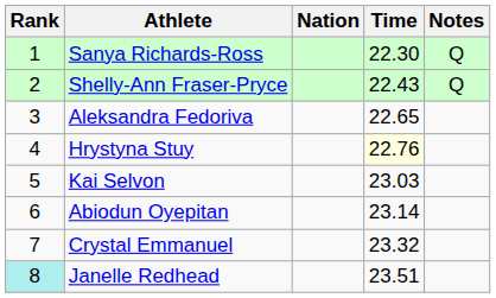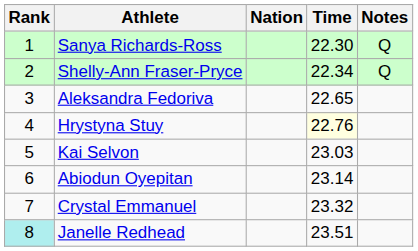 <table class="wikitable sortable" style="text-align:center">
 <tr>
 <th>Rank</th>
 <th>Athlete</th>
 <th>Nation</th>
 <th>Time</th>
 <th>Notes</th>
 </tr>
 <tr bgcolor=#ccffcc>
 <td>1</td>
 <td align=left><a href='#'>Sanya Richards-Ross</a></td>
 <td align=left></td>
 <td>22.30</td>
 <td>Q</td>
 </tr>
 <tr bgcolor=#ccffcc>
 <td>2</td>
 <td align=left><a href='#'>Shelly-Ann Fraser-Pryce</a></td>
 <td align=left></td>
-<td>22.43</td>
+<td>22.34</td>
 <td>Q</td>
 </tr>
 <tr>
 <td>3</td>
 <td align=left><a href='#'>Aleksandra Fedoriva</a></td>
 <td align=left></td>
 <td>22.65</td>
 <td></td>
 </tr>
 <tr>
 <td>4</td>
 <td align=left><a href='#'>Hrystyna Stuy</a></td>
 <td align=left></td>
 <td style="background: lightyellow;">22.76</td>
 <td></td>
 </tr>
 <tr>
 <td>5</td>
 <td align=left><a href='#'>Kai Selvon</a></td>
 <td align=left></td>
 <td>23.03</td>
 <td></td>
 </tr>
 <tr>
 <td>6</td>
 <td align=left><a href='#'>Abiodun Oyepitan</a></td>
 <td align=left></td>
 <td>23.14</td>
 <td></td>
 </tr>
 <tr>
 <td>7</td>
 <td align=left><a href='#'>Crystal Emmanuel</a></td>
 <td align=left></td>
 <td>23.32</td>
 <td></td>
 </tr>
 <tr>
 <td style="background: paleturquoise;">8</td>
 <td align=left><a href='#'>Janelle Redhead</a></td>
 <td align=left></td>
 <td>23.51</td>
 <td></td>
 </tr>
 </table>
